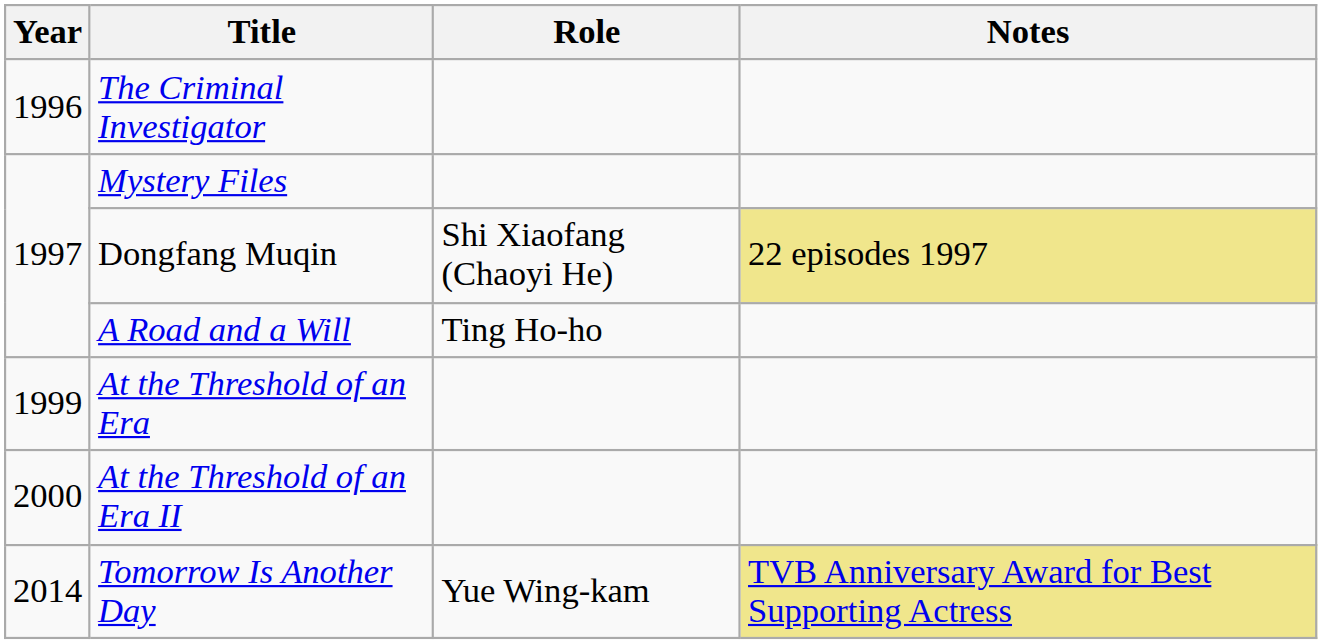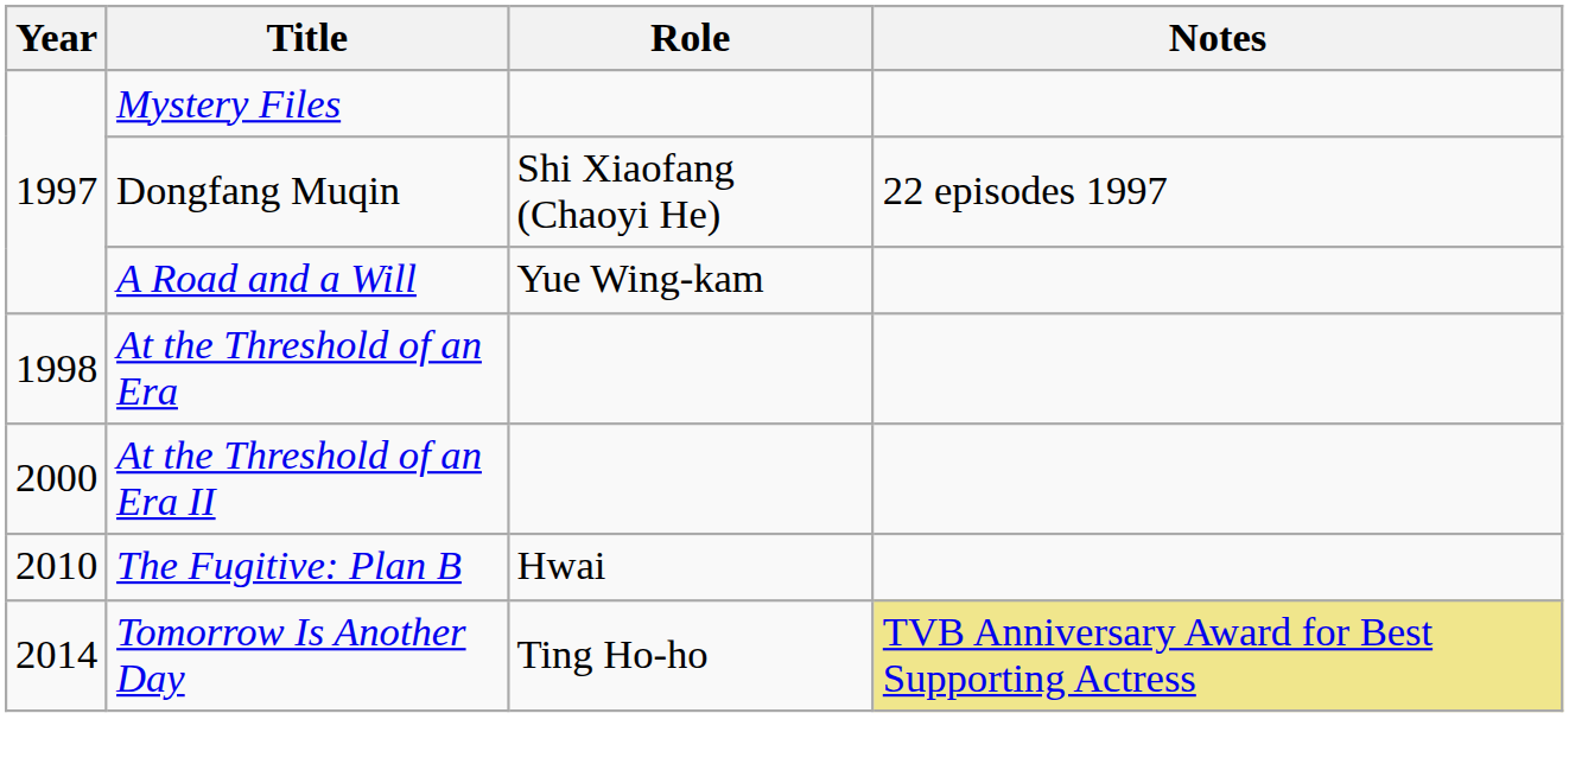 <table class="wikitable sortable">
 <tr>
 <th>Year</th>
 <th>Title</th>
 <th>Role</th>
 <th class="unsortable">Notes</th>
-</tr>
-<tr>
-<td>1996</td>
-<td><em><a href='#'>The Criminal Investigator</a></em></td>
-<td></td>
-<td></td>
 </tr>
 <tr>
 <td rowspan=3>1997</td>
 <td><em><a href='#'>Mystery Files</a></em></td>
 <td></td>
 <td></td>
 </tr>
 <tr>
 <td>Dongfang Muqin</td>
 <td>Shi Xiaofang (Chaoyi He)</td>
-<td style="background: khaki;">22 episodes 1997</td>
+<td>22 episodes 1997</td>
 </tr>
 <tr>
 <td><em><a href='#'>A Road and a Will</a></em></td>
-<td>Ting Ho-ho</td>
+<td>Yue Wing-kam</td>
 <td></td>
 </tr>
 <tr>
-<td>1999</td>
+<td>1998</td>
 <td><em><a href='#'>At the Threshold of an Era</a></em></td>
 <td></td>
 <td></td>
 </tr>
 <tr>
 <td>2000</td>
 <td><em><a href='#'>At the Threshold of an Era II</a></em></td>
 <td></td>
 <td></td>
 </tr>
 <tr>
+<td>2010</td>
+<td><em><a href='#'>The Fugitive: Plan B</a></em></td>
+<td>Hwai</td>
+<td></td>
+</tr>
+<tr>
 <td>2014</td>
 <td><em><a href='#'>Tomorrow Is Another Day</a></em></td>
-<td>Yue Wing-kam</td>
+<td>Ting Ho-ho</td>
 <td style="background: khaki;"><a href='#'>TVB Anniversary Award for Best Supporting Actress</a></td>
 </tr>
 </table>
